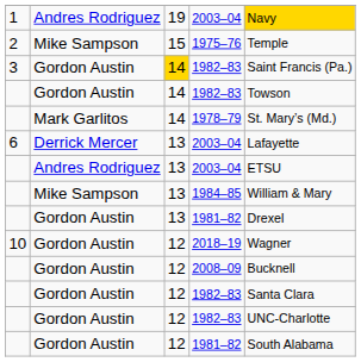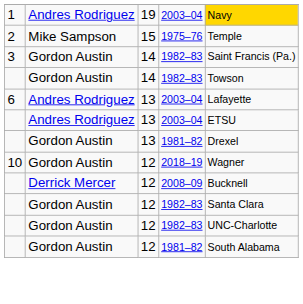 <table class="wikitable">
 <tr>
 </tr>
 <tr>
 <td>1</td>
 <td><a href='#'>Andres Rodriguez</a></td>
 <td>19</td>
 <td style="font-size:80%;"><a href='#'>2003–04</a></td>
 <td style="background: gold; font-size:80%;">Navy</td>
 </tr>
 <tr>
 <td>2</td>
 <td>Mike Sampson</td>
 <td>15</td>
 <td style="font-size:80%;"><a href='#'>1975–76</a></td>
 <td style="font-size:80%;">Temple</td>
 </tr>
 <tr>
 <td>3</td>
 <td>Gordon Austin</td>
-<td style="background: gold;">14</td>
+<td>14</td>
 <td style="font-size:80%;"><a href='#'>1982–83</a></td>
 <td style="font-size:80%;">Saint Francis (Pa.)</td>
 </tr>
 <tr>
 <td></td>
 <td>Gordon Austin</td>
 <td>14</td>
 <td style="font-size:80%;"><a href='#'>1982–83</a></td>
 <td style="font-size:80%;">Towson</td>
 </tr>
 <tr>
-<td></td>
-<td>Mark Garlitos</td>
-<td>14</td>
-<td style="font-size:80%;"><a href='#'>1978–79</a></td>
-<td style="font-size:80%;">St. Mary’s (Md.)</td>
-</tr>
-<tr>
 <td>6</td>
-<td><a href='#'>Derrick Mercer</a></td>
+<td><a href='#'>Andres Rodriguez</a></td>
 <td>13</td>
 <td style="font-size:80%;"><a href='#'>2003–04</a></td>
 <td style="font-size:80%;">Lafayette</td>
 </tr>
 <tr>
 <td></td>
 <td><a href='#'>Andres Rodriguez</a></td>
 <td>13</td>
 <td style="font-size:80%;"><a href='#'>2003–04</a></td>
 <td style="font-size:80%;">ETSU</td>
-</tr>
-<tr>
-<td></td>
-<td>Mike Sampson</td>
-<td>13</td>
-<td style="font-size:80%;"><a href='#'>1984–85</a></td>
-<td style="font-size:80%;">William & Mary</td>
 </tr>
 <tr>
 <td></td>
 <td>Gordon Austin</td>
 <td>13</td>
 <td style="font-size:80%;"><a href='#'>1981–82</a></td>
 <td style="font-size:80%;">Drexel</td>
 </tr>
 <tr>
 <td>10</td>
 <td>Gordon Austin</td>
 <td>12</td>
 <td style="font-size:80%;"><a href='#'>2018–19</a></td>
 <td style="font-size:80%;">Wagner</td>
 </tr>
 <tr>
 <td></td>
-<td>Gordon Austin</td>
+<td><a href='#'>Derrick Mercer</a></td>
 <td>12</td>
 <td style="font-size:80%;"><a href='#'>2008–09</a></td>
 <td style="font-size:80%;">Bucknell</td>
 </tr>
 <tr>
 <td></td>
 <td>Gordon Austin</td>
 <td>12</td>
 <td style="font-size:80%;"><a href='#'>1982–83</a></td>
 <td style="font-size:80%;">Santa Clara</td>
 </tr>
 <tr>
 <td></td>
 <td>Gordon Austin</td>
 <td>12</td>
 <td style="font-size:80%;"><a href='#'>1982–83</a></td>
 <td style="font-size:80%;">UNC-Charlotte</td>
 </tr>
 <tr>
 <td></td>
 <td>Gordon Austin</td>
 <td>12</td>
 <td style="font-size:80%;"><a href='#'>1981–82</a></td>
 <td style="font-size:80%;">South Alabama</td>
 </tr>
 </table>
